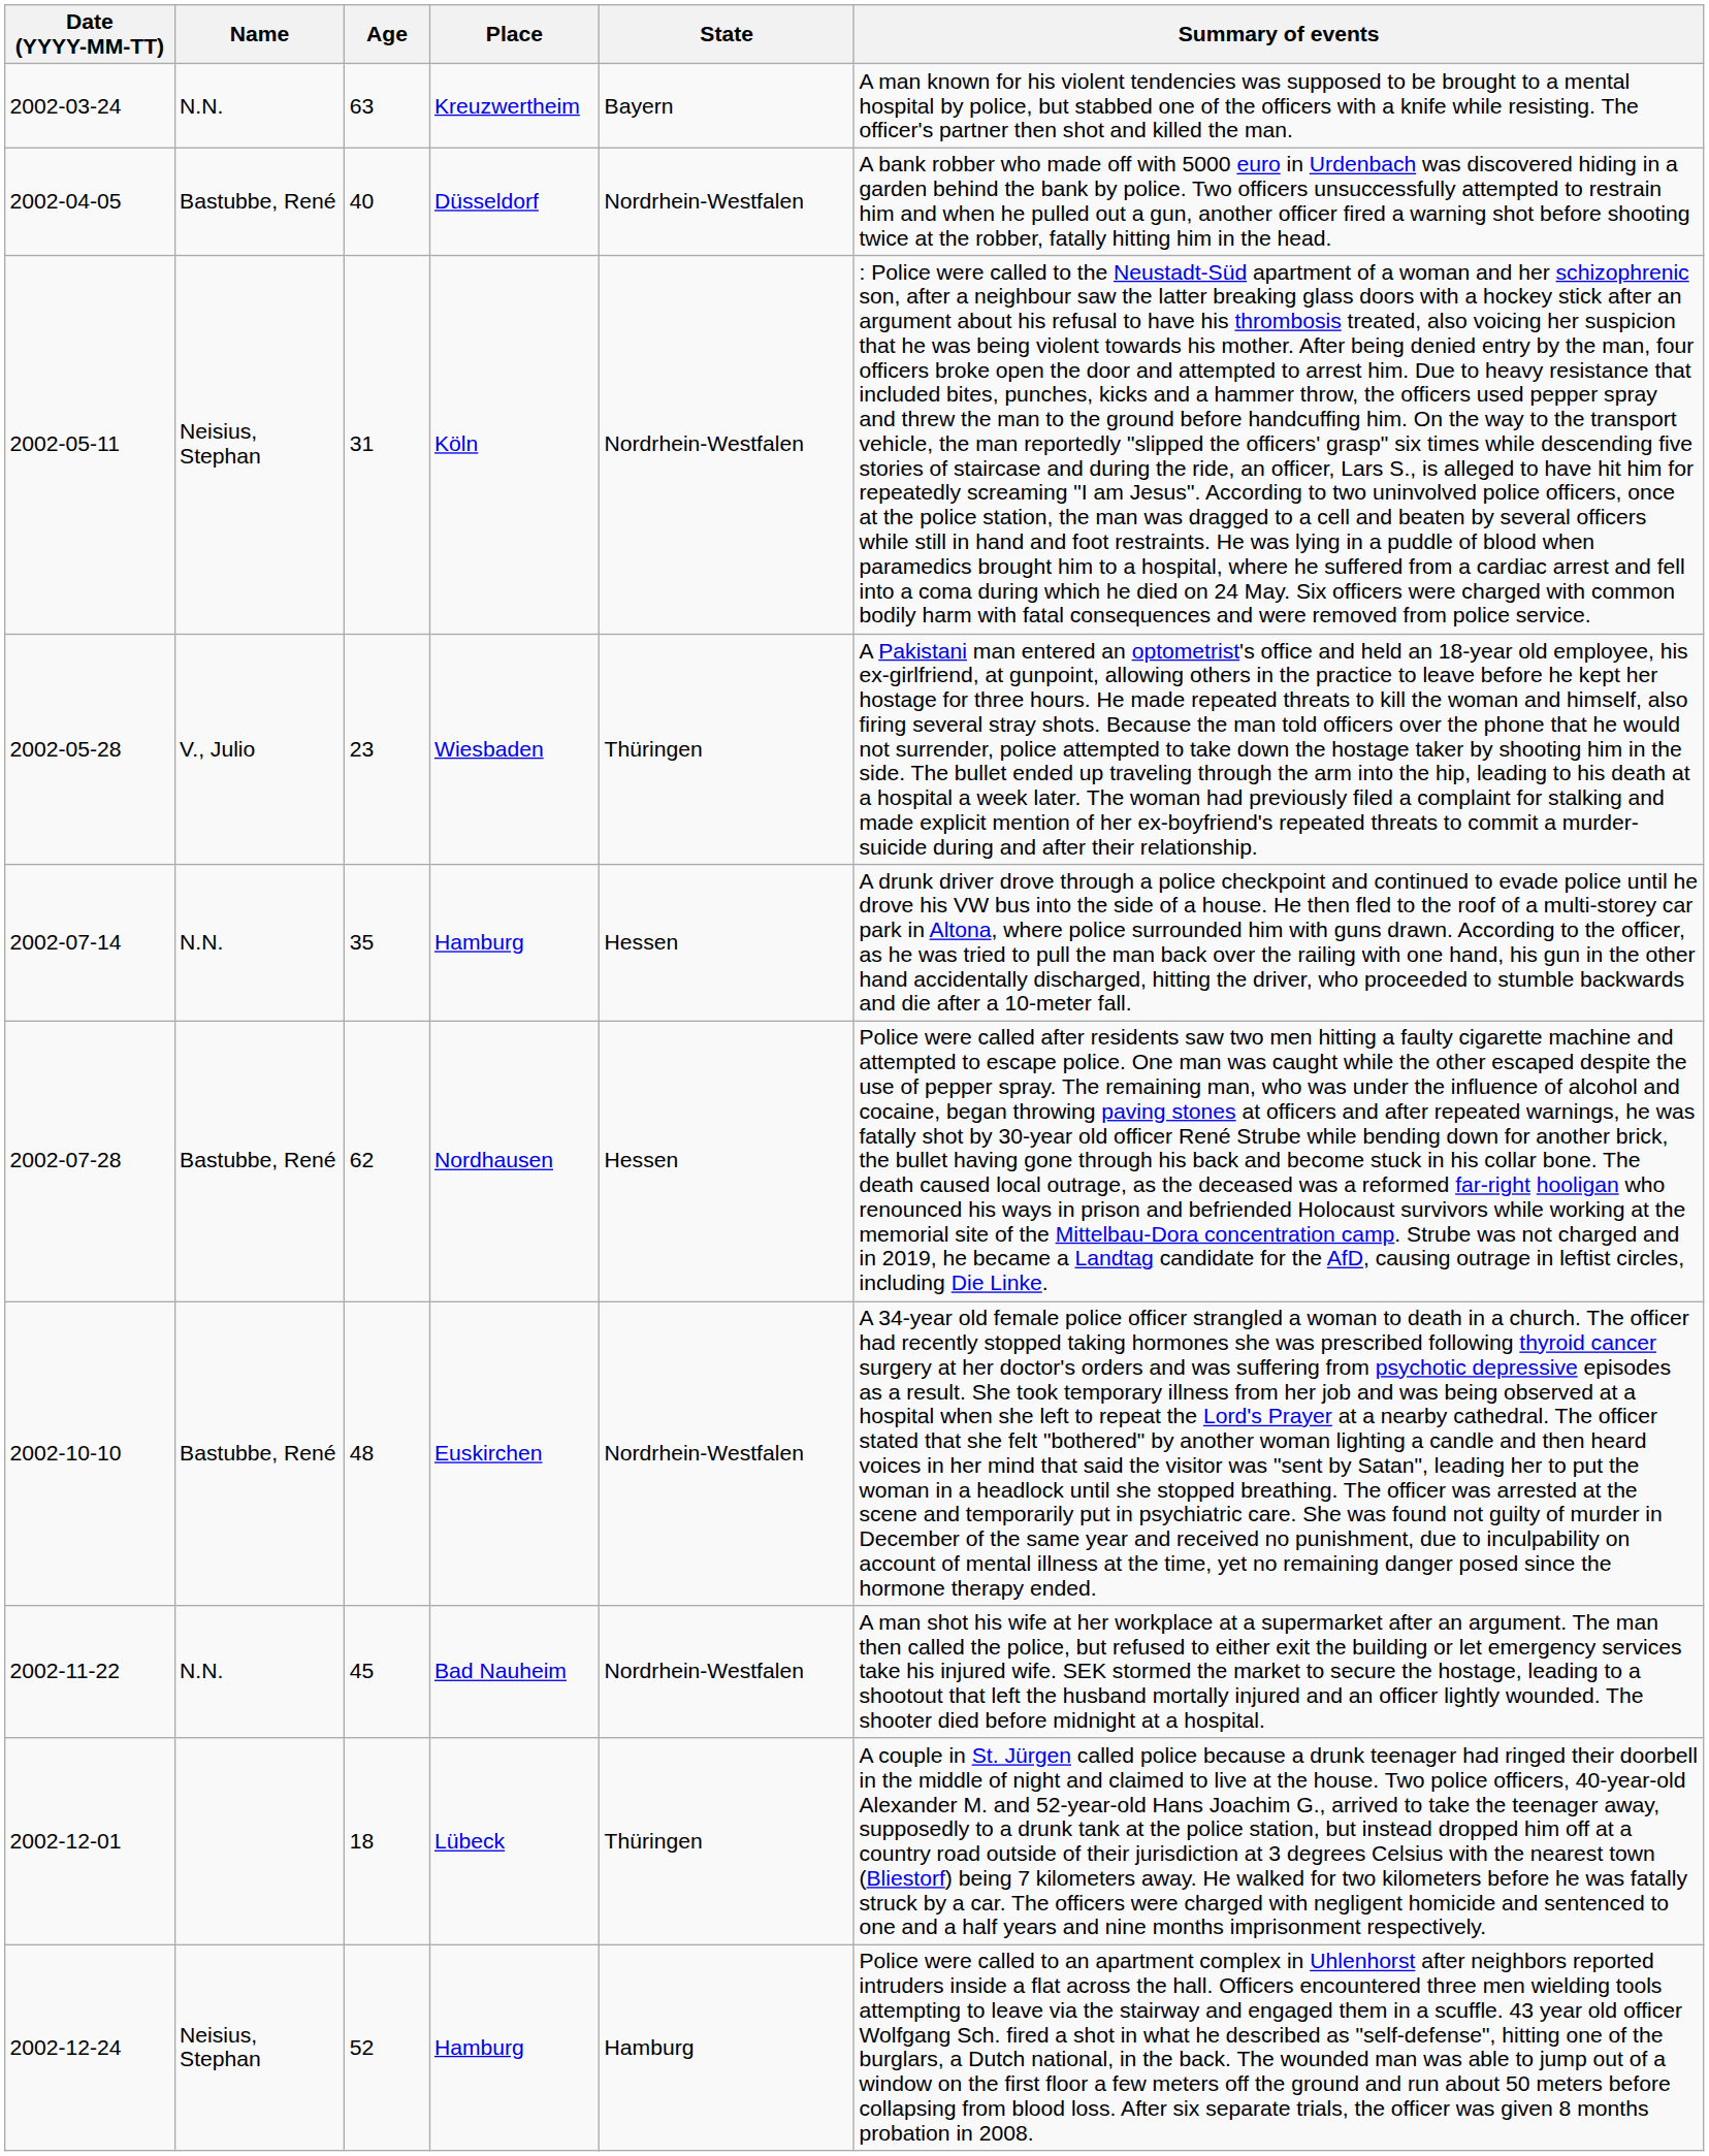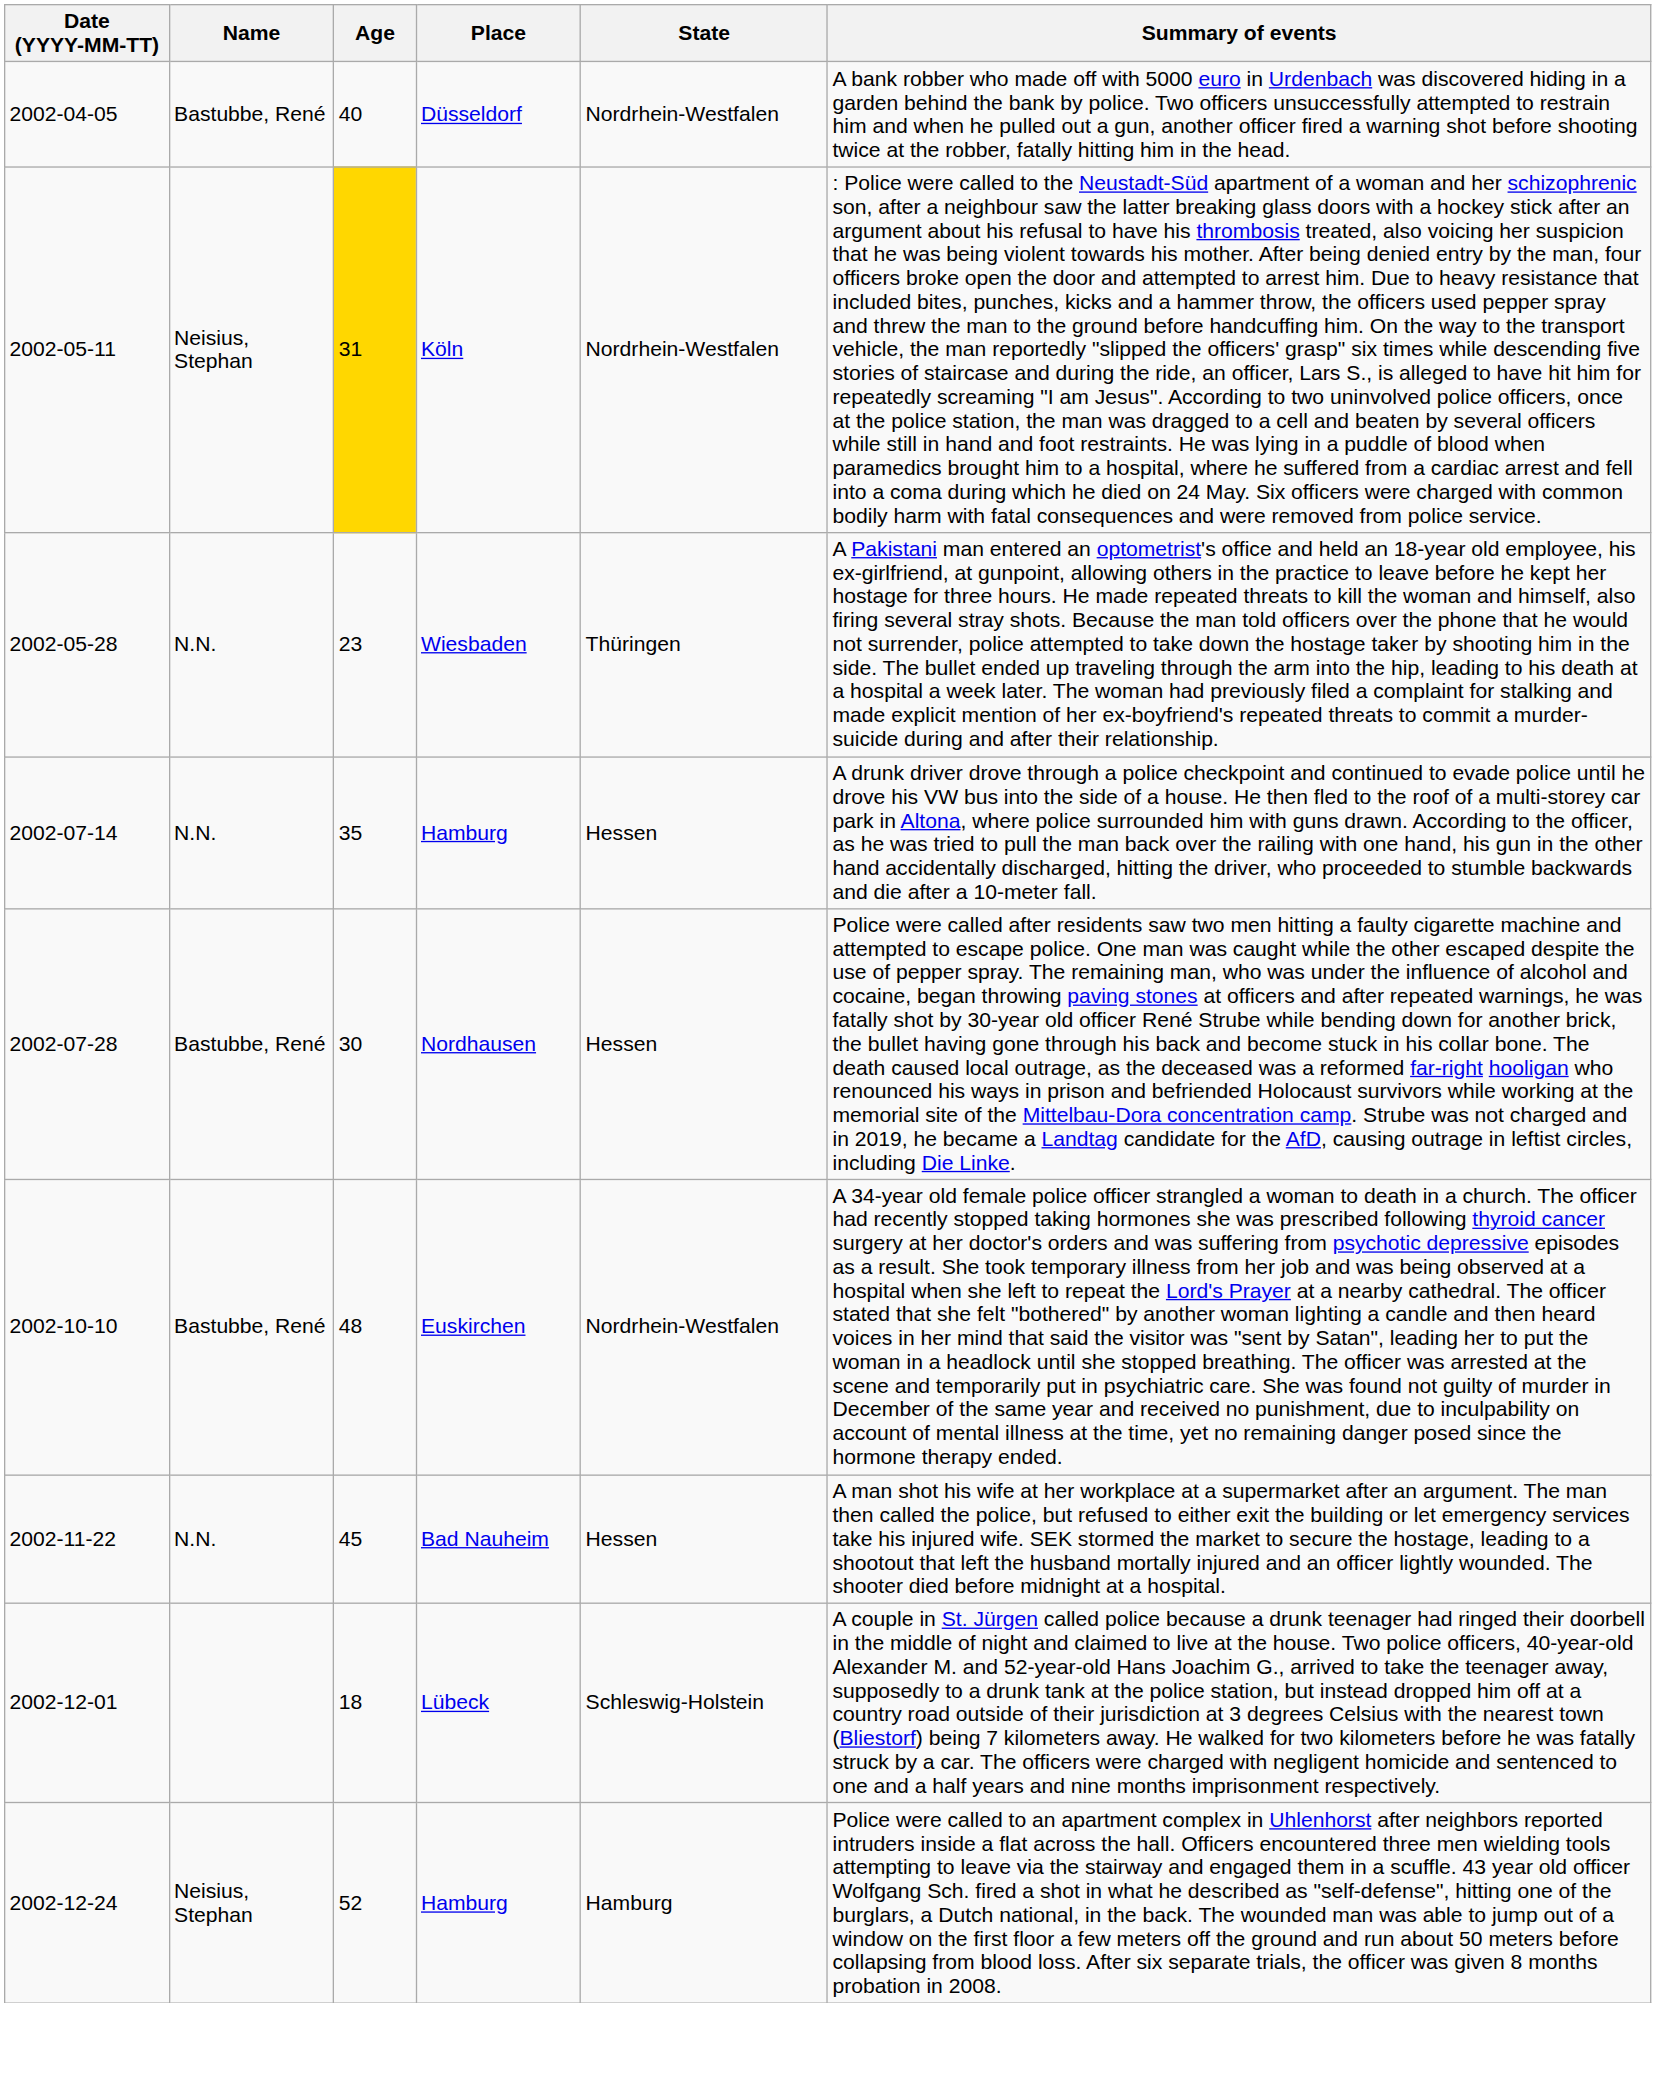 <table class="wikitable sortable static-row-numbers static-row-header-text">
 <tr>
 <th style="width:10%;">Date<br>(YYYY-MM-TT)</th>
 <th style="width:10%;">Name</th>
 <th style="width:5%;">Age</th>
 <th style="width:10%;">Place</th>
 <th style="width:15%;">State</th>
 <th style="width:50%;">Summary of events</th>
-</tr>
-<tr>
-<td>2002-03-24</td>
-<td>N.N.</td>
-<td>63</td>
-<td><a href='#'>Kreuzwertheim</a></td>
-<td>Bayern</td>
-<td>A man known for his violent tendencies was supposed to be brought to a mental hospital by police, but stabbed one of the officers with a knife while resisting. The officer's partner then shot and killed the man.</td>
 </tr>
 <tr>
 <td>2002-04-05</td>
 <td>Bastubbe, René</td>
 <td>40</td>
 <td><a href='#'>Düsseldorf</a></td>
 <td>Nordrhein-Westfalen</td>
 <td>A bank robber who made off with 5000 <a href='#'>euro</a> in <a href='#'>Urdenbach</a> was discovered hiding in a garden behind the bank by police. Two officers unsuccessfully attempted to restrain him and when he pulled out a gun, another officer fired a warning shot before shooting twice at the robber, fatally hitting him in the head.</td>
 </tr>
 <tr>
 <td>2002-05-11</td>
 <td>Neisius, Stephan</td>
-<td>31</td>
+<td style="background: gold;">31</td>
 <td><a href='#'>Köln</a></td>
 <td>Nordrhein-Westfalen</td>
 <td>: Police were called to the <a href='#'>Neustadt-Süd</a> apartment of a woman and her <a href='#'>schizophrenic</a> son, after a neighbour saw the latter breaking glass doors with a hockey stick after an argument about his refusal to have his <a href='#'>thrombosis</a> treated, also voicing her suspicion that he was being violent towards his mother. After being denied entry by the man, four officers broke open the door and attempted to arrest him. Due to heavy resistance that included bites, punches, kicks and a hammer throw, the officers used pepper spray and threw the man to the ground before handcuffing him. On the way to the transport vehicle, the man reportedly "slipped the officers' grasp" six times while descending five stories of staircase and during the ride, an officer, Lars S., is alleged to have hit him for repeatedly screaming "I am Jesus". According to two uninvolved police officers, once at the police station, the man was dragged to a cell and beaten by several officers while still in hand and foot restraints. He was lying in a puddle of blood when paramedics brought him to a hospital, where he suffered from a cardiac arrest and fell into a coma during which he died on 24 May. Six officers were charged with common bodily harm with fatal consequences and were removed from police service.</td>
 </tr>
 <tr>
 <td>2002-05-28</td>
-<td>V., Julio</td>
+<td>N.N.</td>
 <td>23</td>
 <td><a href='#'>Wiesbaden</a></td>
 <td>Thüringen</td>
 <td>A <a href='#'>Pakistani</a> man entered an <a href='#'>optometrist</a>'s office and held an 18-year old employee, his ex-girlfriend, at gunpoint, allowing others in the practice to leave before he kept her hostage for three hours. He made repeated threats to kill the woman and himself, also firing several stray shots. Because the man told officers over the phone that he would not surrender, police attempted to take down the hostage taker by shooting him in the side. The bullet ended up traveling through the arm into the hip, leading to his death at a hospital a week later. The woman had previously filed a complaint for stalking and made explicit mention of her ex-boyfriend's repeated threats to commit a murder-suicide during and after their relationship.</td>
 </tr>
 <tr>
 <td>2002-07-14</td>
 <td>N.N.</td>
 <td>35</td>
 <td><a href='#'>Hamburg</a></td>
 <td>Hessen</td>
 <td>A drunk driver drove through a police checkpoint and continued to evade police until he drove his VW bus into the side of a house. He then fled to the roof of a multi-storey car park in <a href='#'>Altona</a>, where police surrounded him with guns drawn. According to the officer, as he was tried to pull the man back over the railing with one hand, his gun in the other hand accidentally discharged, hitting the driver, who proceeded to stumble backwards and die after a 10-meter fall.</td>
 </tr>
 <tr>
 <td>2002-07-28</td>
 <td>Bastubbe, René</td>
-<td>62</td>
+<td>30</td>
 <td><a href='#'>Nordhausen</a></td>
 <td>Hessen</td>
 <td>Police were called after residents saw two men hitting a faulty cigarette machine and attempted to escape police. One man was caught while the other escaped despite the use of pepper spray. The remaining man, who was under the influence of alcohol and cocaine, began throwing <a href='#'>paving stones</a> at officers and after repeated warnings, he was fatally shot by 30-year old officer René Strube while bending down for another brick, the bullet having gone through his back and become stuck in his collar bone. The death caused local outrage, as the deceased was a reformed <a href='#'>far-right</a> <a href='#'>hooligan</a> who renounced his ways in prison and befriended Holocaust survivors while working at the memorial site of the <a href='#'>Mittelbau-Dora concentration camp</a>. Strube was not charged and in 2019, he became a <a href='#'>Landtag</a> candidate for the <a href='#'>AfD</a>, causing outrage in leftist circles, including <a href='#'>Die Linke</a>.</td>
 </tr>
 <tr>
 <td>2002-10-10</td>
 <td>Bastubbe, René</td>
 <td>48</td>
 <td><a href='#'>Euskirchen</a></td>
 <td>Nordrhein-Westfalen</td>
 <td>A 34-year old female police officer strangled a woman to death in a church. The officer had recently stopped taking hormones she was prescribed following <a href='#'>thyroid cancer</a> surgery at her doctor's orders and was suffering from <a href='#'>psychotic depressive</a> episodes as a result. She took temporary illness from her job and was being observed at a hospital when she left to repeat the <a href='#'>Lord's Prayer</a> at a nearby cathedral. The officer stated that she felt "bothered" by another woman lighting a candle and then heard voices in her mind that said the visitor was "sent by Satan", leading her to put the woman in a headlock until she stopped breathing. The officer was arrested at the scene and temporarily put in psychiatric care. She was found not guilty of murder in December of the same year and received no punishment, due to inculpability on account of mental illness at the time, yet no remaining danger posed since the hormone therapy ended.</td>
 </tr>
 <tr>
 <td>2002-11-22</td>
 <td>N.N.</td>
 <td>45</td>
 <td><a href='#'>Bad Nauheim</a></td>
-<td>Nordrhein-Westfalen</td>
+<td>Hessen</td>
 <td>A man shot his wife at her workplace at a supermarket after an argument. The man then called the police, but refused to either exit the building or let emergency services take his injured wife. SEK stormed the market to secure the hostage, leading to a shootout that left the husband mortally injured and an officer lightly wounded. The shooter died before midnight at a hospital.</td>
 </tr>
 <tr>
 <td>2002-12-01</td>
 <td></td>
 <td>18</td>
 <td><a href='#'>Lübeck</a></td>
-<td>Thüringen</td>
+<td>Schleswig-Holstein</td>
 <td>A couple in <a href='#'>St. Jürgen</a> called police because a drunk teenager had ringed their doorbell in the middle of night and claimed to live at the house. Two police officers, 40-year-old Alexander M. and 52-year-old Hans Joachim G., arrived to take the teenager away, supposedly to a drunk tank at the police station, but instead dropped him off at a country road outside of their jurisdiction at 3 degrees Celsius with the nearest town (<a href='#'>Bliestorf</a>) being 7 kilometers away. He walked for two kilometers before he was fatally struck by a car. The officers were charged with negligent homicide and sentenced to one and a half years and nine months imprisonment respectively.</td>
 </tr>
 <tr>
 <td>2002-12-24</td>
 <td>Neisius, Stephan</td>
 <td>52</td>
 <td><a href='#'>Hamburg</a></td>
 <td>Hamburg</td>
 <td>Police were called to an apartment complex in <a href='#'>Uhlenhorst</a> after neighbors reported intruders inside a flat across the hall. Officers encountered three men wielding tools attempting to leave via the stairway and engaged them in a scuffle. 43 year old officer Wolfgang Sch. fired a shot in what he described as "self-defense", hitting one of the burglars, a Dutch national, in the back. The wounded man was able to jump out of a window on the first floor a few meters off the ground and run about 50 meters before collapsing from blood loss. After six separate trials, the officer was given 8 months probation in 2008.</td>
 </tr>
 </table>
